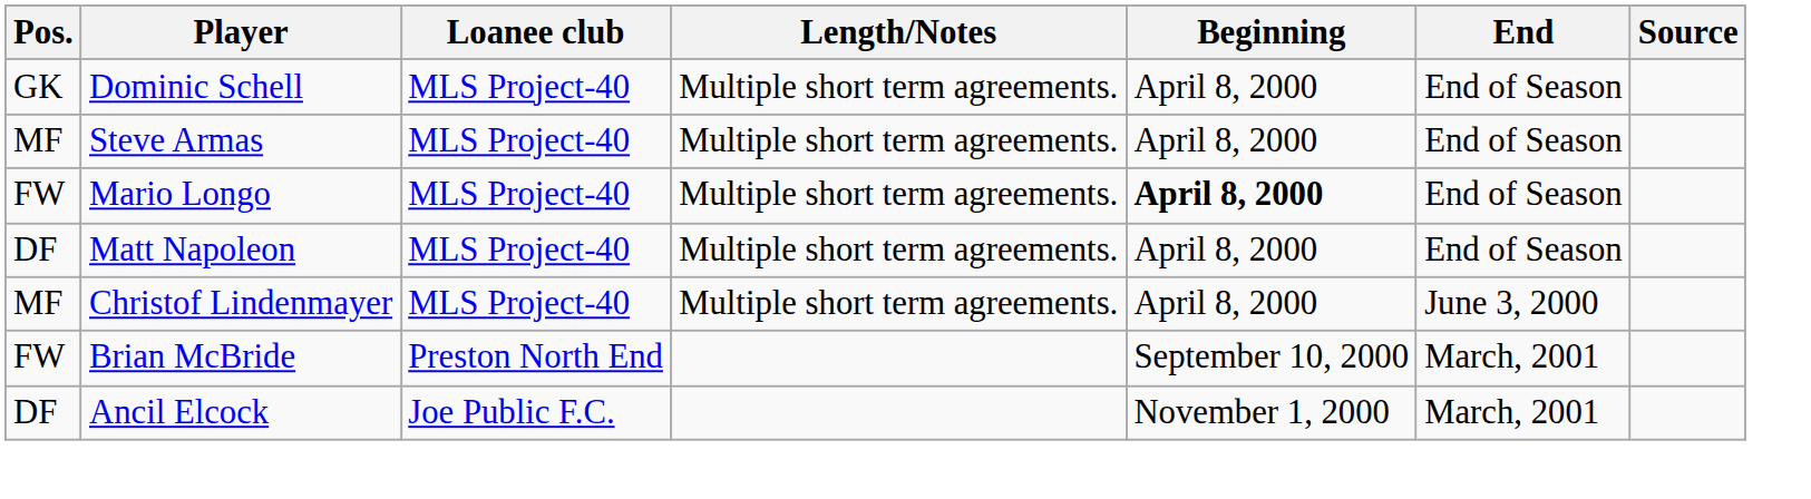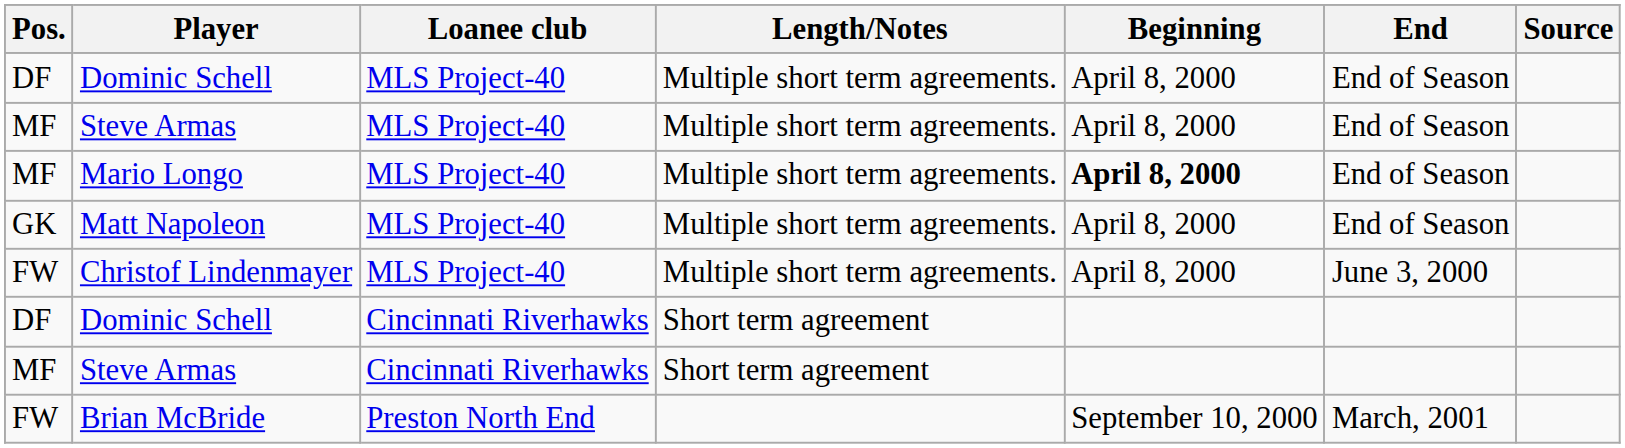 <table class="wikitable sortable" style="text-align: left">
 <tr>
 <th><strong>Pos.</strong></th>
 <th><strong>Player</strong></th>
 <th><strong>Loanee club</strong></th>
 <th><strong>Length/Notes</strong></th>
 <th><strong>Beginning</strong></th>
 <th><strong>End</strong></th>
 <th><strong>Source</strong></th>
 </tr>
 <tr>
-<td>GK</td>
+<td>DF</td>
 <td> <a href='#'>Dominic Schell</a></td>
 <td> <a href='#'>MLS Project-40</a></td>
 <td>Multiple short term agreements.</td>
 <td>April 8, 2000</td>
 <td>End of Season</td>
 <td align=center></td>
 </tr>
 <tr>
 <td>MF</td>
 <td> <a href='#'>Steve Armas</a></td>
 <td> <a href='#'>MLS Project-40</a></td>
 <td>Multiple short term agreements.</td>
 <td>April 8, 2000</td>
 <td>End of Season</td>
 <td align=center></td>
 </tr>
 <tr>
-<td>FW</td>
+<td>MF</td>
 <td> <a href='#'>Mario Longo</a></td>
 <td> <a href='#'>MLS Project-40</a></td>
 <td>Multiple short term agreements.</td>
 <td><strong>April 8, 2000</strong></td>
 <td>End of Season</td>
 <td align=center></td>
 </tr>
 <tr>
-<td>DF</td>
+<td>GK</td>
 <td> <a href='#'>Matt Napoleon</a></td>
 <td> <a href='#'>MLS Project-40</a></td>
 <td>Multiple short term agreements.</td>
 <td>April 8, 2000</td>
 <td>End of Season</td>
 <td align=center></td>
 </tr>
 <tr>
-<td>MF</td>
+<td>FW</td>
 <td> <a href='#'>Christof Lindenmayer</a></td>
 <td> <a href='#'>MLS Project-40</a></td>
 <td>Multiple short term agreements.</td>
 <td>April 8, 2000</td>
 <td>June 3, 2000</td>
+<td align=center></td>
+</tr>
+<tr>
+<td>DF</td>
+<td> <a href='#'>Dominic Schell</a></td>
+<td> <a href='#'>Cincinnati Riverhawks</a></td>
+<td>Short term agreement</td>
+<td></td>
+<td></td>
+<td align=center></td>
+</tr>
+<tr>
+<td>MF</td>
+<td> <a href='#'>Steve Armas</a></td>
+<td> <a href='#'>Cincinnati Riverhawks</a></td>
+<td>Short term agreement</td>
+<td></td>
+<td></td>
 <td align=center></td>
 </tr>
 <tr>
 <td>FW</td>
 <td> <a href='#'>Brian McBride</a></td>
 <td> <a href='#'>Preston North End</a></td>
 <td></td>
 <td>September 10, 2000</td>
 <td>March, 2001</td>
 <td align=center></td>
 </tr>
-<tr>
-<td>DF</td>
-<td> <a href='#'>Ancil Elcock</a></td>
-<td> <a href='#'>Joe Public F.C.</a></td>
-<td></td>
-<td>November 1, 2000</td>
-<td>March, 2001</td>
-<td align=center></td>
-</tr>
 </table>
